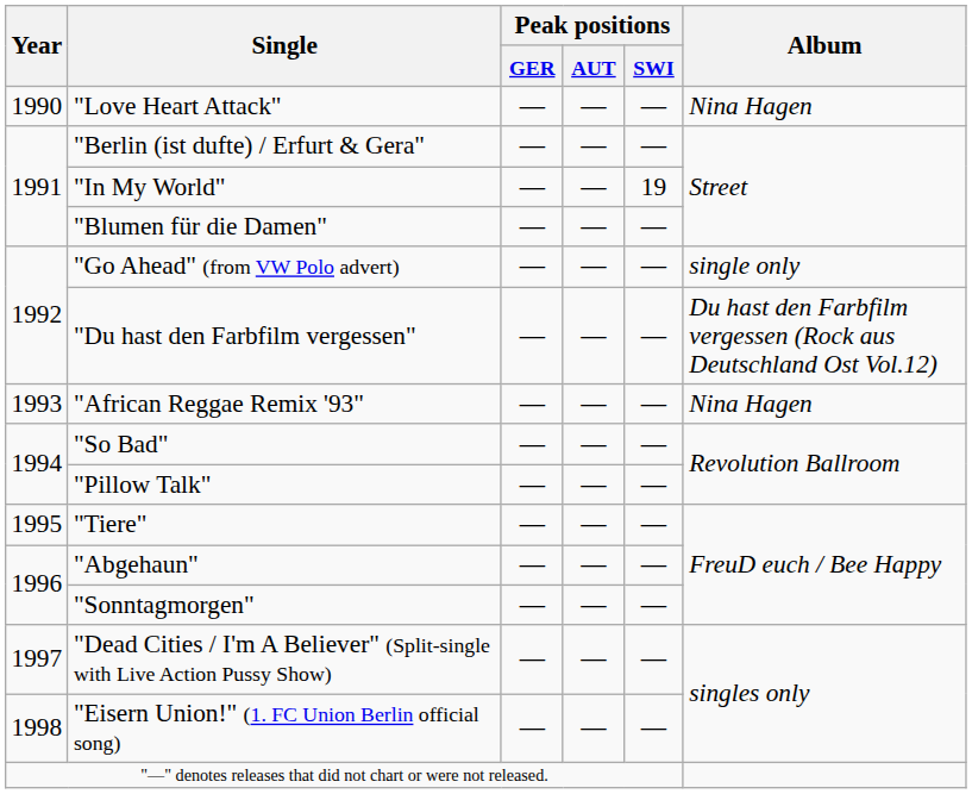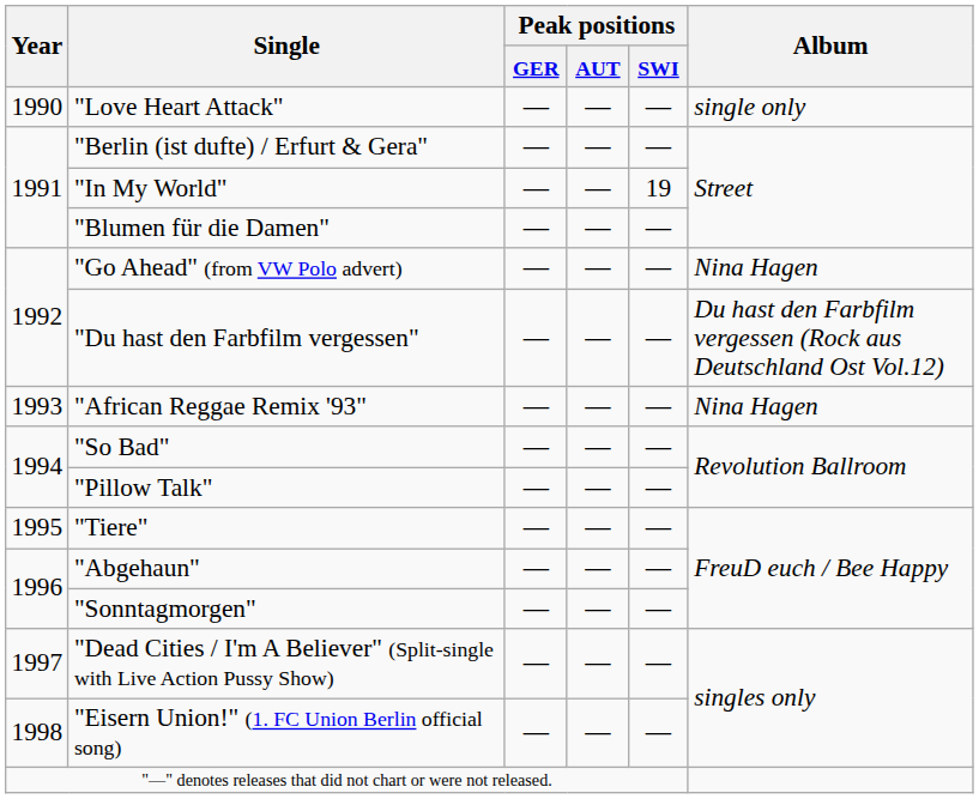 <table class="wikitable">
 <tr>
 <th rowspan="2">Year</th>
 <th rowspan="2" width="450">Single</th>
 <th colspan="3">Peak positions</th>
 <th rowspan="2" width="280">Album</th>
 </tr>
 <tr>
 <th width="35"><small><a href='#'>GER</a></small></th>
 <th width="35"><small><a href='#'>AUT</a></small></th>
 <th width="35"><small><a href='#'>SWI</a></small></th>
 </tr>
 <tr>
 <td align="left" rowspan="1">1990</td>
 <td align="left" valign="top">"Love Heart Attack"</td>
 <td align="center">—</td>
 <td align="center">—</td>
 <td align="center">—</td>
-<td align="left" rowspan="1"><em>Nina Hagen</em></td>
+<td align="left" rowspan="1"><em>single only</em></td>
 </tr>
 <tr>
 <td align="left" rowspan="3">1991</td>
 <td align="left" valign="top">"Berlin (ist dufte) / Erfurt & Gera"</td>
 <td align="center">—</td>
 <td align="center">—</td>
 <td align="center">—</td>
 <td align="left" rowspan="3"><em>Street</em></td>
 </tr>
 <tr>
 <td align="left" valign="top">"In My World"</td>
 <td align="center">—</td>
 <td align="center">—</td>
 <td align="center">19</td>
 </tr>
 <tr>
 <td align="left" valign="top">"Blumen für die Damen"</td>
 <td align="center">—</td>
 <td align="center">—</td>
 <td align="center">—</td>
 </tr>
 <tr>
 <td align="left" rowspan="2">1992</td>
 <td align="left" valign="top">"Go Ahead" <small>(from <a href='#'>VW Polo</a> advert)</small></td>
 <td align="center">—</td>
 <td align="center">—</td>
 <td align="center">—</td>
-<td align="left" rowspan="1"><em>single only</em></td>
+<td align="left" rowspan="1"><em>Nina Hagen</em></td>
 </tr>
 <tr>
 <td align="left" valign="middle">"Du hast den Farbfilm vergessen"</td>
 <td align="center">—</td>
 <td align="center">—</td>
 <td align="center">—</td>
 <td align="left" valign="top"><em>Du hast den Farbfilm vergessen (Rock aus Deutschland Ost Vol.12)</em></td>
 </tr>
 <tr>
 <td align="left" rowspan="1">1993</td>
 <td align="left" valign="top">"African Reggae Remix '93"</td>
 <td align="center">—</td>
 <td align="center">—</td>
 <td align="center">—</td>
 <td align="left" rowspan="1"><em>Nina Hagen</em></td>
 </tr>
 <tr>
 <td align="left" rowspan="2">1994</td>
 <td align="left" valign="top">"So Bad"</td>
 <td align="center">—</td>
 <td align="center">—</td>
 <td align="center">—</td>
 <td align="left" rowspan="2"><em>Revolution Ballroom</em></td>
 </tr>
 <tr>
 <td align="left" valign="top">"Pillow Talk"</td>
 <td align="center">—</td>
 <td align="center">—</td>
 <td align="center">—</td>
 </tr>
 <tr>
 <td align="left">1995</td>
 <td align="left" valign="top">"Tiere"</td>
 <td align="center">—</td>
 <td align="center">—</td>
 <td align="center">—</td>
 <td align="left" rowspan=3><em>FreuD euch / Bee Happy</em></td>
 </tr>
 <tr>
 <td align="left" rowspan="2">1996</td>
 <td align="left" valign="top">"Abgehaun"</td>
 <td align="center">—</td>
 <td align="center">—</td>
 <td align="center">—</td>
 </tr>
 <tr>
 <td align="left" valign="top">"Sonntagmorgen"</td>
 <td align="center">—</td>
 <td align="center">—</td>
 <td align="center">—</td>
 </tr>
 <tr>
 <td align="left" rowspan="1">1997</td>
 <td align="left" valign="top">"Dead Cities / I'm A Believer" <small>(Split-single with Live Action Pussy Show)</small></td>
 <td align="center">—</td>
 <td align="center">—</td>
 <td align="center">—</td>
 <td align="left" rowspan="2"><em>singles only</em></td>
 </tr>
 <tr>
 <td align="left">1998</td>
 <td align="left" valign="top">"Eisern Union!" <small>(<a href='#'>1. FC Union Berlin</a> official song)</small></td>
 <td align="center">—</td>
 <td align="center">—</td>
 <td align="center">—</td>
 </tr>
 <tr>
 <td align="center" colspan="5" style="font-size:8pt">"—" denotes releases that did not chart or were not released.</td>
 </tr>
 </table>
